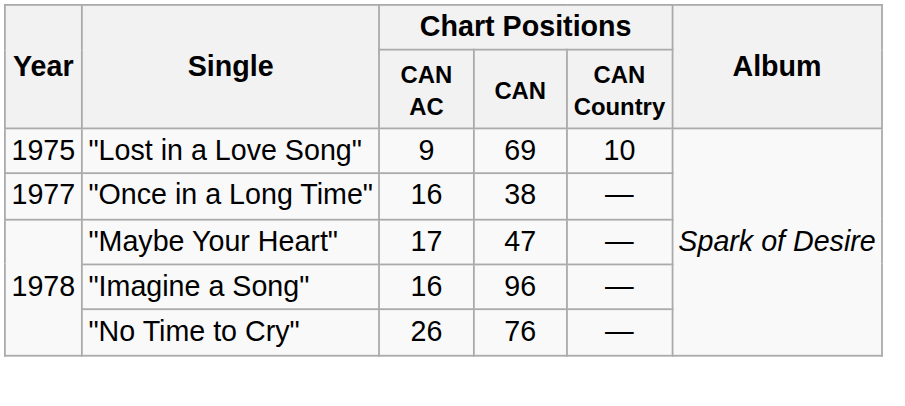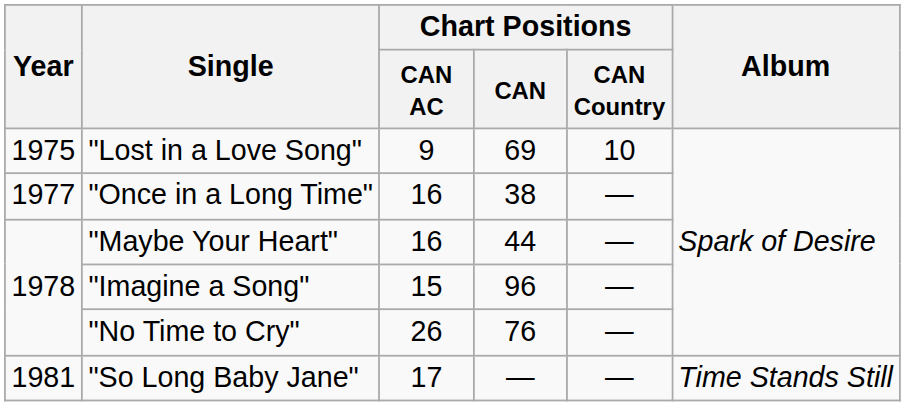 <table class="wikitable">
 <tr>
 <th rowspan="2">Year</th>
 <th rowspan="2">Single</th>
 <th colspan="3">Chart Positions</th>
 <th rowspan="2">Album</th>
 </tr>
 <tr>
 <th style="width:45px;"><small>CAN AC</small></th>
 <th style="width:45px;"><small>CAN</small></th>
 <th style="width:45px;"><small>CAN Country</small></th>
 </tr>
 <tr>
 <td>1975</td>
 <td>"Lost in a Love Song"</td>
 <td style="text-align:center;">9</td>
 <td style="text-align:center;">69</td>
 <td style="text-align:center;">10</td>
 <td rowspan="5"><em>Spark of Desire</em></td>
 </tr>
 <tr>
 <td>1977</td>
 <td>"Once in a Long Time"</td>
 <td style="text-align:center;">16</td>
 <td style="text-align:center;">38</td>
 <td style="text-align:center;">—</td>
 </tr>
 <tr>
 <td rowspan="3">1978</td>
 <td>"Maybe Your Heart"</td>
-<td style="text-align:center;">17</td>
-<td style="text-align:center;">47</td>
+<td style="text-align:center;">16</td>
+<td style="text-align:center;">44</td>
 <td style="text-align:center;">—</td>
 </tr>
 <tr>
 <td>"Imagine a Song"</td>
-<td style="text-align:center;">16</td>
+<td style="text-align:center;">15</td>
 <td style="text-align:center;">96</td>
 <td style="text-align:center;">—</td>
 </tr>
 <tr>
 <td>"No Time to Cry"</td>
 <td style="text-align:center;">26</td>
 <td style="text-align:center;">76</td>
 <td style="text-align:center;">—</td>
 </tr>
+<tr>
+<td>1981</td>
+<td>"So Long Baby Jane"</td>
+<td style="text-align:center;">17</td>
+<td style="text-align:center;">—</td>
+<td style="text-align:center;">—</td>
+<td><em>Time Stands Still</em></td>
+</tr>
 </table>
